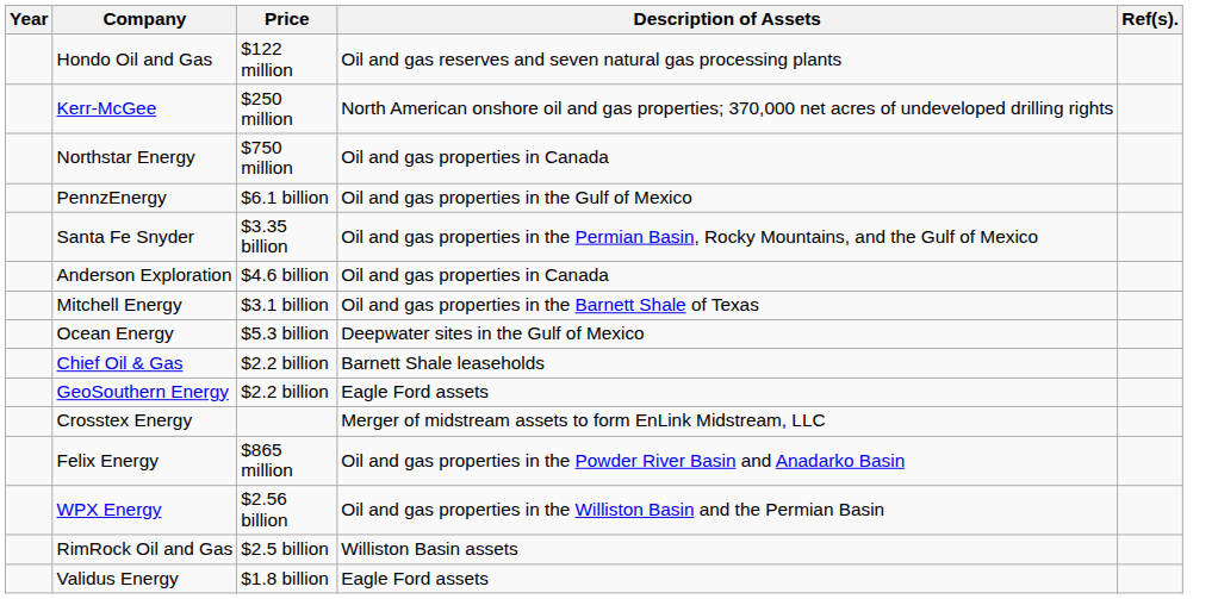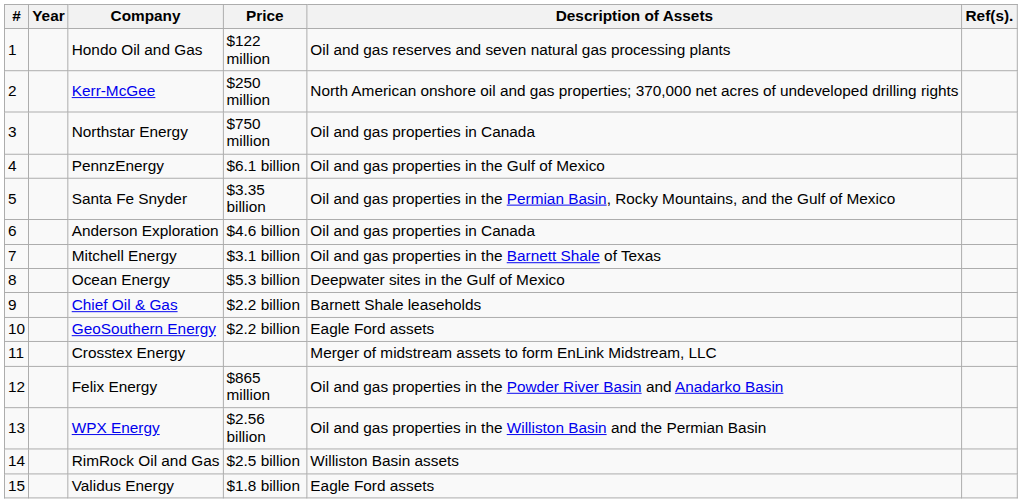 <table class="wikitable sortable">
 <tr>
+<th scope="col">#</th>
 <th scope="col">Year</th>
 <th scope="col">Company</th>
 <th scope="col" style="width:80px;">Price</th>
 <th scope="col">Description of Assets</th>
 <th scope="col" class="unsortable">Ref(s).</th>
 </tr>
 <tr>
+<td>1</td>
 <td></td>
 <td>Hondo Oil and Gas</td>
 <td>$122 million</td>
 <td>Oil and gas reserves and seven natural gas processing plants</td>
 <td></td>
 </tr>
 <tr>
+<td>2</td>
 <td></td>
 <td><a href='#'>Kerr-McGee</a></td>
 <td>$250 million</td>
 <td>North American onshore oil and gas properties; 370,000 net acres of undeveloped drilling rights</td>
 <td></td>
 </tr>
 <tr>
+<td>3</td>
 <td></td>
 <td>Northstar Energy</td>
 <td>$750 million</td>
 <td>Oil and gas properties in Canada</td>
 <td></td>
 </tr>
 <tr>
+<td>4</td>
 <td></td>
 <td>PennzEnergy</td>
 <td>$6.1 billion</td>
 <td>Oil and gas properties in the Gulf of Mexico</td>
 <td></td>
 </tr>
 <tr>
+<td>5</td>
 <td></td>
 <td>Santa Fe Snyder</td>
 <td>$3.35 billion</td>
 <td>Oil and gas properties in the <a href='#'>Permian Basin</a>, Rocky Mountains, and the Gulf of Mexico</td>
 <td></td>
 </tr>
 <tr>
+<td>6</td>
 <td></td>
 <td>Anderson Exploration</td>
 <td>$4.6 billion</td>
 <td>Oil and gas properties in Canada</td>
 <td></td>
 </tr>
 <tr>
+<td>7</td>
 <td></td>
 <td>Mitchell Energy</td>
 <td>$3.1 billion</td>
 <td>Oil and gas properties in the <a href='#'>Barnett Shale</a> of Texas</td>
 <td></td>
 </tr>
 <tr>
+<td>8</td>
 <td></td>
 <td>Ocean Energy</td>
 <td>$5.3 billion</td>
 <td>Deepwater sites in the Gulf of Mexico</td>
 <td></td>
 </tr>
 <tr>
+<td>9</td>
 <td></td>
 <td><a href='#'>Chief Oil & Gas</a></td>
 <td>$2.2 billion</td>
 <td>Barnett Shale leaseholds</td>
 <td></td>
 </tr>
 <tr>
+<td>10</td>
 <td></td>
 <td><a href='#'>GeoSouthern Energy</a></td>
 <td>$2.2 billion</td>
 <td>Eagle Ford assets</td>
 <td></td>
 </tr>
 <tr>
+<td>11</td>
 <td></td>
 <td>Crosstex Energy</td>
 <td></td>
 <td>Merger of midstream assets to form EnLink Midstream, LLC</td>
 <td></td>
 </tr>
 <tr>
+<td>12</td>
 <td></td>
 <td>Felix Energy</td>
 <td>$865 million</td>
 <td>Oil and gas properties in the <a href='#'>Powder River Basin</a> and <a href='#'>Anadarko Basin</a></td>
 <td></td>
 </tr>
 <tr>
+<td>13</td>
 <td></td>
 <td><a href='#'>WPX Energy</a></td>
 <td>$2.56 billion</td>
 <td>Oil and gas properties in the <a href='#'>Williston Basin</a> and the Permian Basin</td>
 <td></td>
 </tr>
 <tr>
+<td>14</td>
 <td></td>
 <td>RimRock Oil and Gas</td>
 <td>$2.5 billion</td>
 <td>Williston Basin assets</td>
 <td></td>
 </tr>
 <tr>
+<td>15</td>
 <td></td>
 <td>Validus Energy</td>
 <td>$1.8 billion</td>
 <td>Eagle Ford assets</td>
 <td></td>
 </tr>
 </table>
